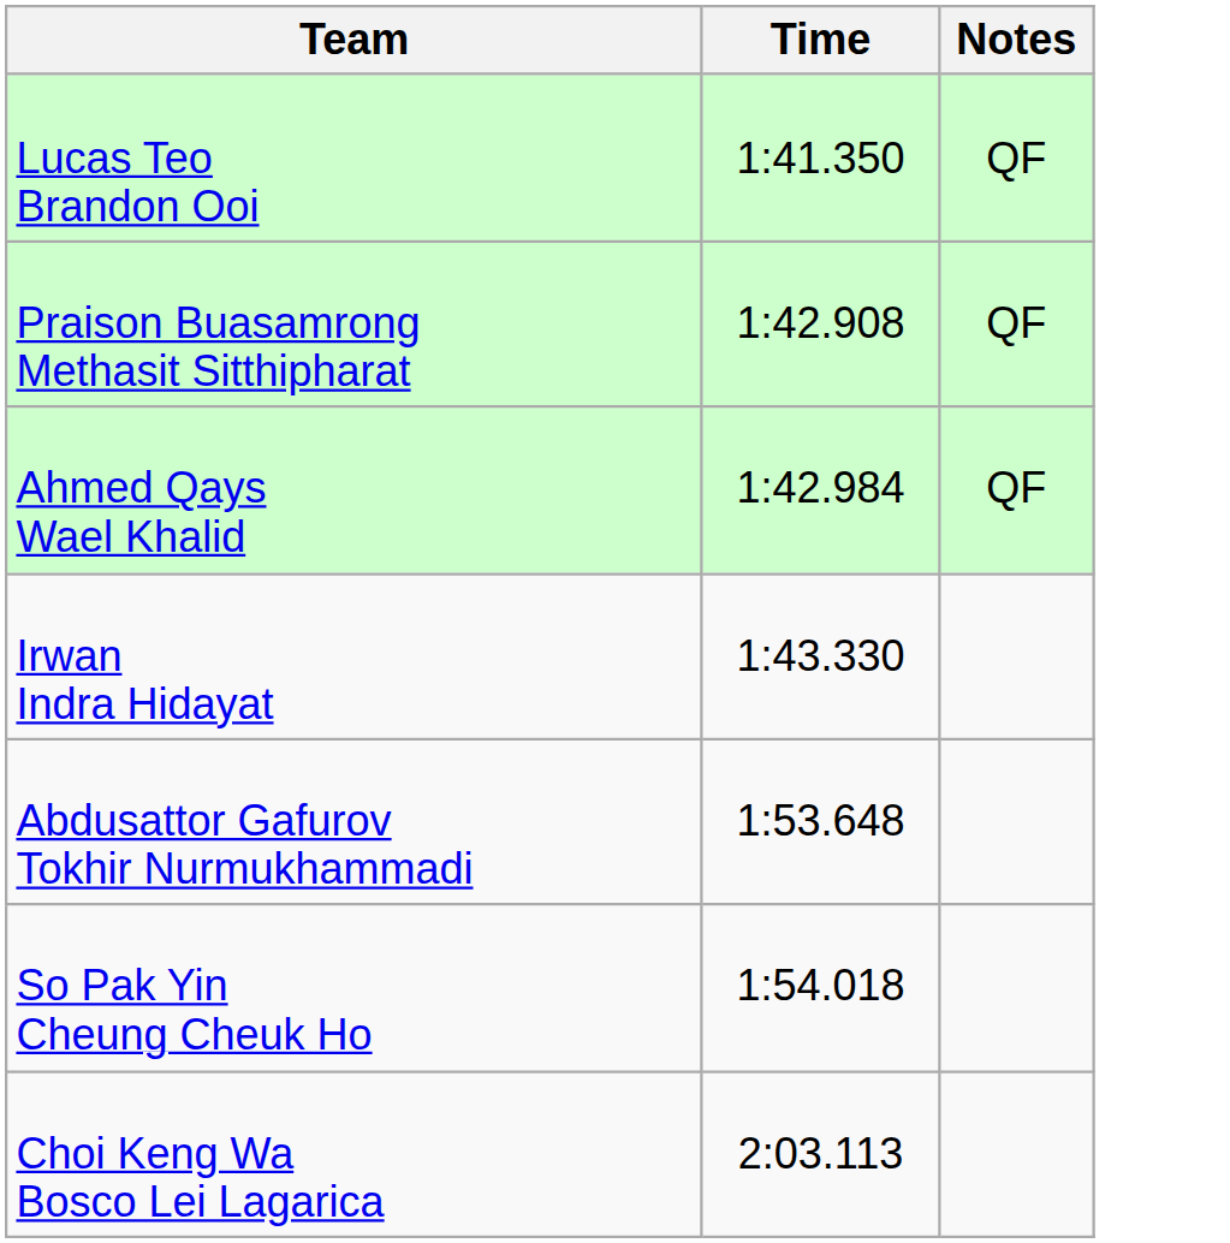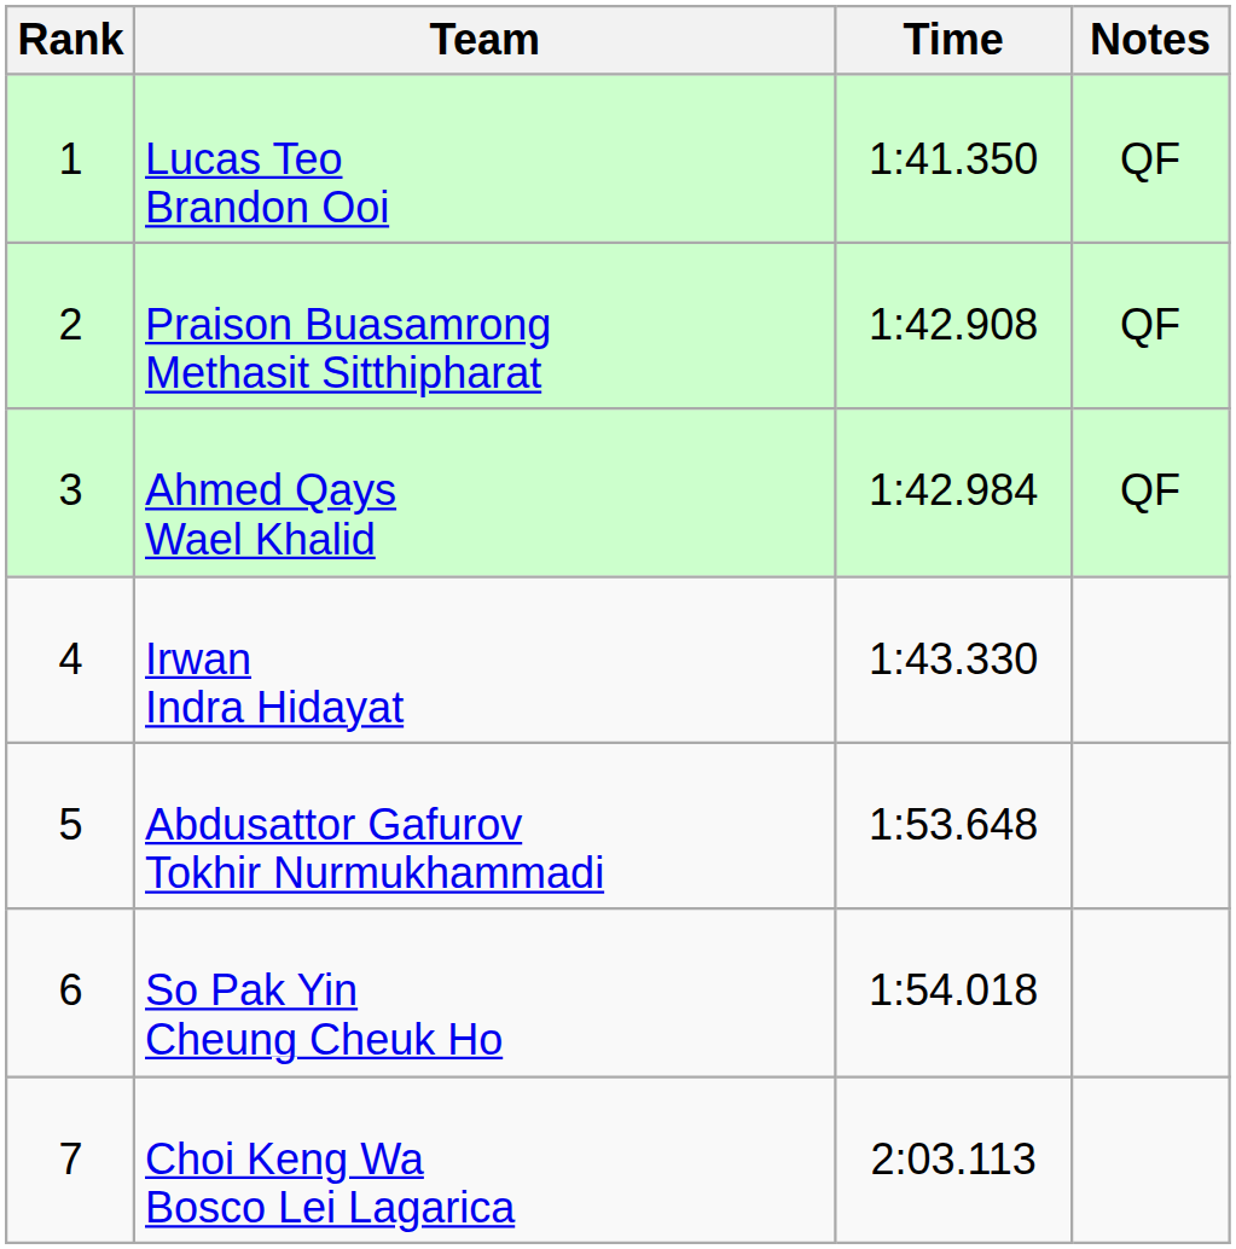 <table class=wikitable style="text-align:center">
 <tr>
+<th width=40>Rank</th>
 <th width=250>Team</th>
 <th width=80>Time</th>
 <th width=50>Notes</th>
 </tr>
 <tr bgcolor="ccffcc">
+<td>1</td>
 <td align=left><br><a href='#'>Lucas Teo</a><br><a href='#'>Brandon Ooi</a></td>
 <td>1:41.350</td>
 <td>QF</td>
 </tr>
 <tr bgcolor="ccffcc">
+<td>2</td>
 <td align=left><br><a href='#'>Praison Buasamrong</a><br><a href='#'>Methasit Sitthipharat</a></td>
 <td>1:42.908</td>
 <td>QF</td>
 </tr>
 <tr bgcolor="ccffcc">
+<td>3</td>
 <td align=left><br><a href='#'>Ahmed Qays</a><br><a href='#'>Wael Khalid</a></td>
 <td>1:42.984</td>
 <td>QF</td>
 </tr>
 <tr>
+<td>4</td>
 <td align=left><br><a href='#'>Irwan</a><br><a href='#'>Indra Hidayat</a></td>
 <td>1:43.330</td>
 <td></td>
 </tr>
 <tr>
+<td>5</td>
 <td align=left><br><a href='#'>Abdusattor Gafurov</a><br><a href='#'>Tokhir Nurmukhammadi</a></td>
 <td>1:53.648</td>
 <td></td>
 </tr>
 <tr>
+<td>6</td>
 <td align=left><br><a href='#'>So Pak Yin</a><br><a href='#'>Cheung Cheuk Ho</a></td>
 <td>1:54.018</td>
 <td></td>
 </tr>
 <tr>
+<td>7</td>
 <td align=left><br><a href='#'>Choi Keng Wa</a><br><a href='#'>Bosco Lei Lagarica</a></td>
 <td>2:03.113</td>
 <td></td>
 </tr>
 </table>
